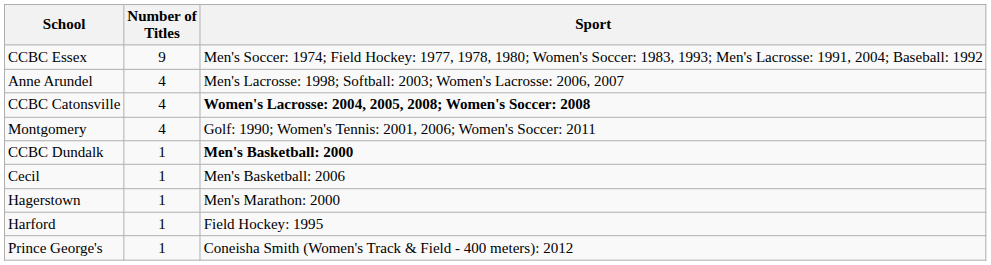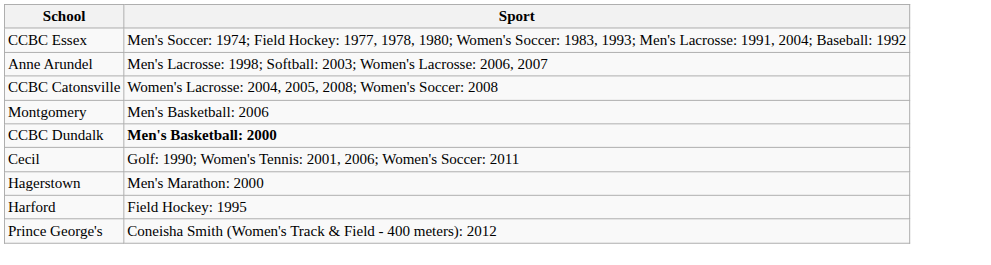 <table class="wikitable">
 <tr>
 <th>School</th>
-<th>Number of<br>Titles</th>
 <th>Sport</th>
 </tr>
 <tr>
 <td>CCBC Essex</td>
-<td align="center">9</td>
 <td>Men's Soccer: 1974; Field Hockey: 1977, 1978, 1980; Women's Soccer: 1983, 1993; Men's Lacrosse: 1991, 2004; Baseball: 1992</td>
 </tr>
 <tr>
 <td>Anne Arundel</td>
-<td align="center">4</td>
 <td>Men's Lacrosse: 1998; Softball: 2003; Women's Lacrosse: 2006, 2007</td>
 </tr>
 <tr>
 <td>CCBC Catonsville</td>
-<td align="center">4</td>
-<td><strong>Women's Lacrosse: 2004, 2005, 2008; Women's Soccer: 2008</strong></td>
+<td>Women's Lacrosse: 2004, 2005, 2008; Women's Soccer: 2008</td>
 </tr>
 <tr>
 <td>Montgomery</td>
-<td align="center">4</td>
-<td>Golf: 1990; Women's Tennis: 2001, 2006; Women's Soccer: 2011</td>
+<td>Men's Basketball: 2006</td>
 </tr>
 <tr>
 <td>CCBC Dundalk</td>
-<td align="center">1</td>
 <td><strong>Men's Basketball: 2000</strong></td>
 </tr>
 <tr>
 <td>Cecil</td>
-<td align="center">1</td>
-<td>Men's Basketball: 2006</td>
+<td>Golf: 1990; Women's Tennis: 2001, 2006; Women's Soccer: 2011</td>
 </tr>
 <tr>
 <td>Hagerstown</td>
-<td align="center">1</td>
 <td>Men's Marathon: 2000</td>
 </tr>
 <tr>
 <td>Harford</td>
-<td align="center">1</td>
 <td>Field Hockey: 1995</td>
 </tr>
 <tr>
 <td>Prince George's</td>
-<td align="center">1</td>
 <td>Coneisha Smith (Women's Track & Field - 400 meters): 2012</td>
 </tr>
 </table>
